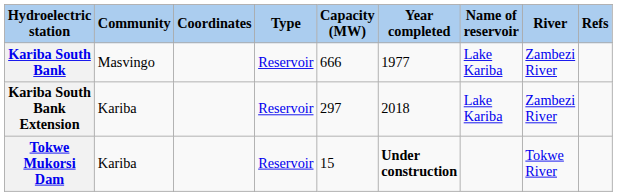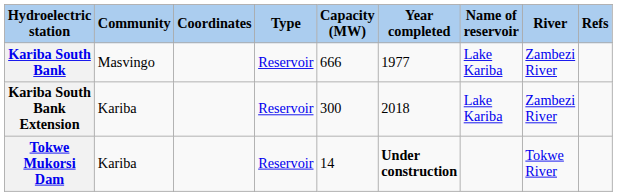 <table class="wikitable sortable">
 <tr>
 <th style="background-color:#ABCDEF;">Hydroelectric station</th>
 <th style="background-color:#ABCDEF;">Community</th>
 <th style="background-color:#ABCDEF;">Coordinates</th>
 <th style="background-color:#ABCDEF;">Type</th>
 <th style="background-color:#ABCDEF;">Capacity (MW)</th>
 <th style="background-color:#ABCDEF;">Year completed</th>
 <th style="background-color:#ABCDEF;">Name of reservoir</th>
 <th style="background-color:#ABCDEF;">River</th>
 <th style="background-color:#ABCDEF;">Refs</th>
 </tr>
 <tr>
 <th><a href='#'>Kariba South Bank</a></th>
 <td>Masvingo</td>
 <td></td>
 <td><a href='#'>Reservoir</a></td>
 <td>666</td>
 <td>1977</td>
 <td><a href='#'>Lake Kariba</a></td>
 <td><a href='#'>Zambezi River</a></td>
 <td></td>
 </tr>
 <tr>
 <th>Kariba South Bank Extension</th>
 <td>Kariba</td>
 <td></td>
 <td><a href='#'>Reservoir</a></td>
-<td>297</td>
+<td>300</td>
 <td>2018</td>
 <td><a href='#'>Lake Kariba</a></td>
 <td><a href='#'>Zambezi River</a></td>
 <td></td>
 </tr>
 <tr>
 <th><a href='#'>Tokwe Mukorsi Dam</a></th>
 <td>Kariba</td>
 <td></td>
 <td><a href='#'>Reservoir</a></td>
-<td>15</td>
+<td>14</td>
 <td><strong>Under construction</strong></td>
 <td></td>
 <td><a href='#'>Tokwe River</a></td>
 <td></td>
 </tr>
 </table>
